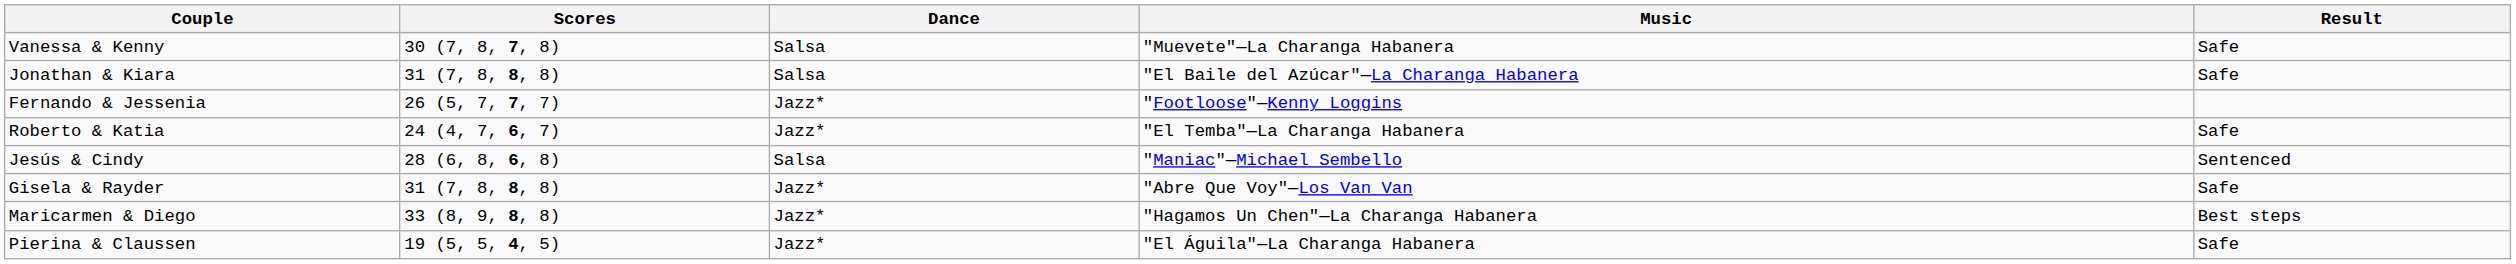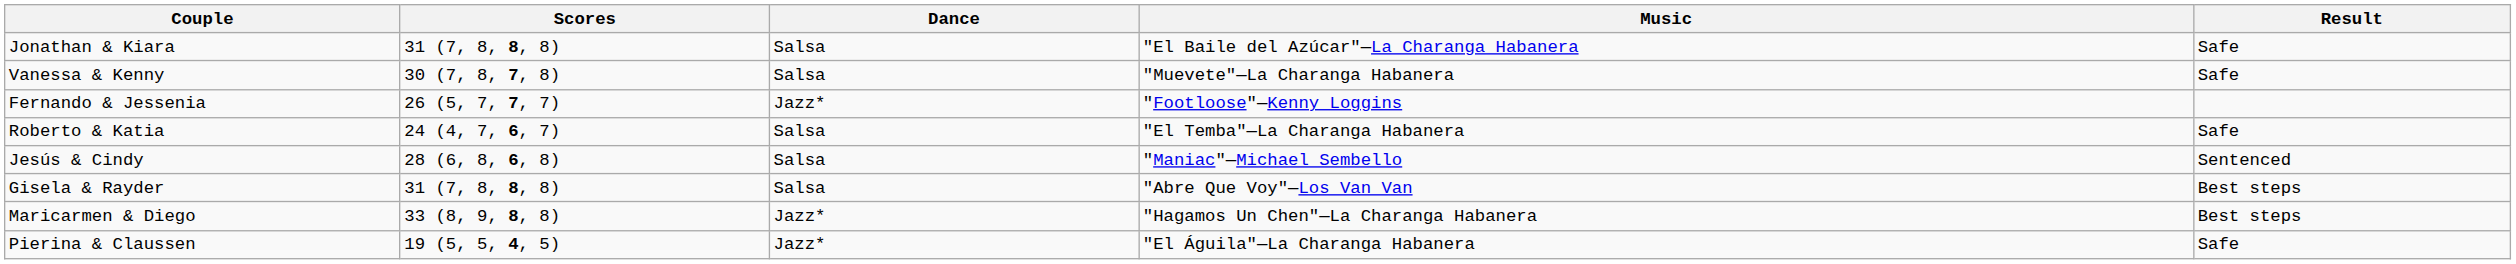 <table class="wikitable sortable" style="width:95%; white-space:nowrap">
 <tr>
 <th style="width:15%;">Couple</th>
 <th style="width:14%;">Scores</th>
 <th style="width:14%;">Dance</th>
 <th style="width:40%;">Music</th>
 <th style="width:12%;">Result</th>
 </tr>
 <tr>
+<td>Jonathan & Kiara</td>
+<td>31 (7, 8, <strong>8</strong>, 8)</td>
+<td>Salsa</td>
+<td>"El Baile del Azúcar"—<a href='#'>La Charanga Habanera</a></td>
+<td>Safe</td>
+</tr>
+<tr>
 <td>Vanessa & Kenny</td>
 <td>30 (7, 8, <strong>7</strong>, 8)</td>
 <td>Salsa</td>
 <td>"Muevete"—La Charanga Habanera</td>
-<td>Safe</td>
-</tr>
-<tr>
-<td>Jonathan & Kiara</td>
-<td>31 (7, 8, <strong>8</strong>, 8)</td>
-<td>Salsa</td>
-<td>"El Baile del Azúcar"—<a href='#'>La Charanga Habanera</a></td>
 <td>Safe</td>
 </tr>
 <tr>
 <td>Fernando & Jessenia</td>
 <td>26 (5, 7, <strong>7</strong>, 7)</td>
 <td>Jazz*</td>
 <td>"<a href='#'>Footloose</a>"—<a href='#'>Kenny Loggins</a></td>
 <td></td>
 </tr>
 <tr>
 <td>Roberto & Katia</td>
 <td>24 (4, 7, <strong>6</strong>, 7)</td>
-<td>Jazz*</td>
+<td>Salsa</td>
 <td>"El Temba"—La Charanga Habanera</td>
 <td>Safe</td>
 </tr>
 <tr>
 <td>Jesús & Cindy</td>
 <td>28 (6, 8, <strong>6</strong>, 8)</td>
 <td>Salsa</td>
 <td>"<a href='#'>Maniac</a>"—<a href='#'>Michael Sembello</a></td>
 <td>Sentenced</td>
 </tr>
 <tr>
 <td>Gisela & Rayder</td>
 <td>31 (7, 8, <strong>8</strong>, 8)</td>
-<td>Jazz*</td>
+<td>Salsa</td>
 <td>"Abre Que Voy"—<a href='#'>Los Van Van</a></td>
-<td>Safe</td>
+<td>Best steps</td>
 </tr>
 <tr>
 <td>Maricarmen & Diego</td>
 <td>33 (8, 9, <strong>8</strong>, 8)</td>
 <td>Jazz*</td>
 <td>"Hagamos Un Chen"—La Charanga Habanera</td>
 <td>Best steps</td>
 </tr>
 <tr>
 <td>Pierina & Claussen</td>
 <td>19 (5, 5, <strong>4</strong>, 5)</td>
 <td>Jazz*</td>
 <td>"El Águila"—La Charanga Habanera</td>
 <td>Safe</td>
 </tr>
 </table>
